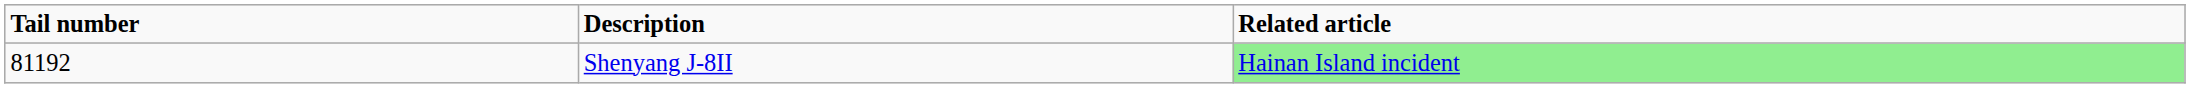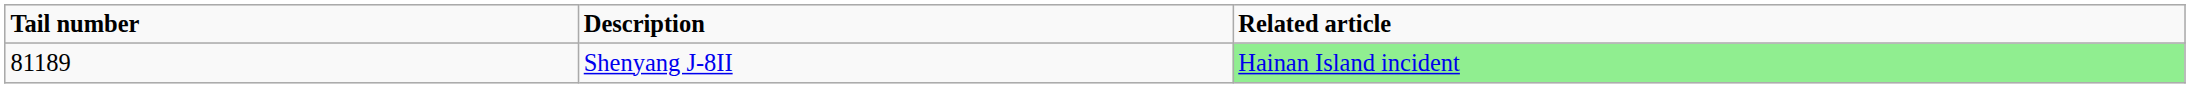 <table class="wikitable" width="90%">
 <tr>
 <td><strong>Tail number</strong></td>
 <td><strong>Description</strong></td>
 <td><strong>Related article</strong></td>
 </tr>
 <tr>
-<td>81192</td>
+<td>81189</td>
 <td><a href='#'>Shenyang J-8II</a></td>
 <td style="background: lightgreen;"><a href='#'>Hainan Island incident</a></td>
 </tr>
 </table>
